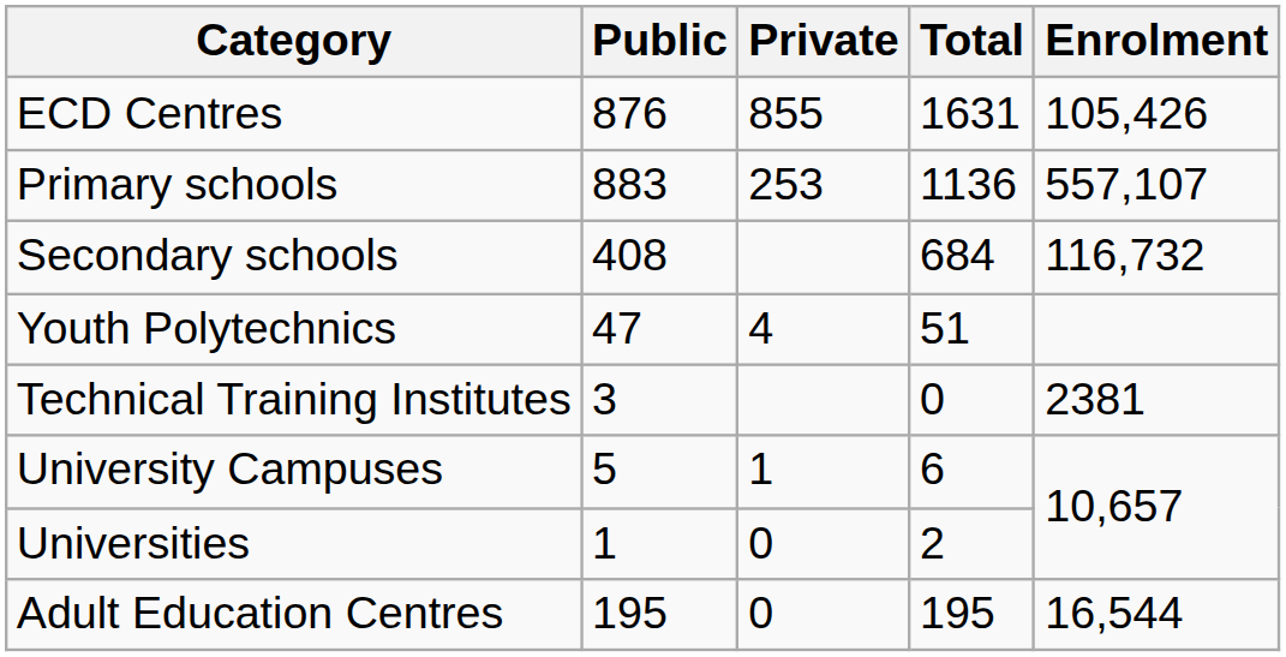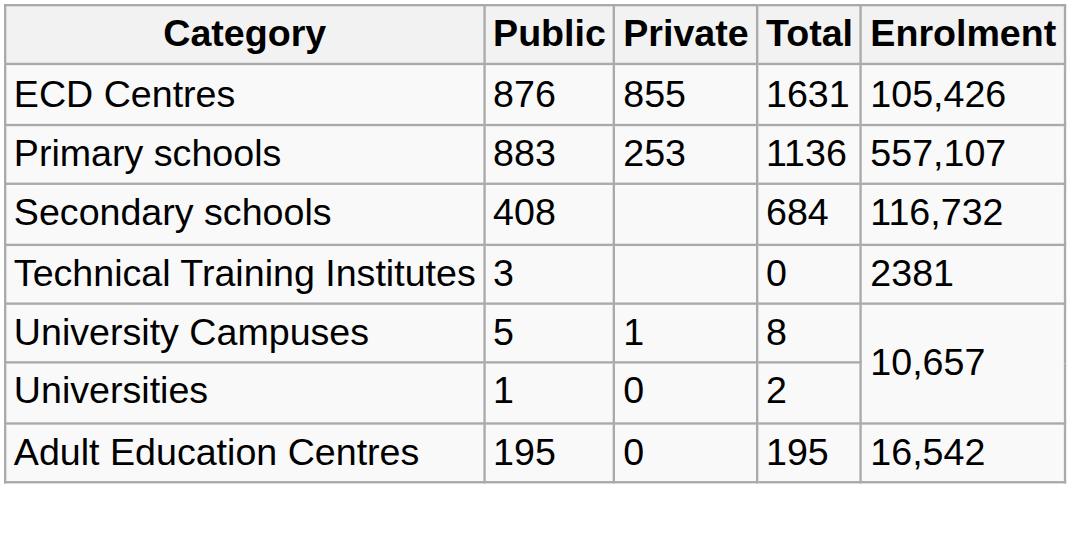 <table class="wikitable">
 <tr>
 <th>Category</th>
 <th>Public</th>
 <th>Private</th>
 <th>Total</th>
 <th>Enrolment</th>
 </tr>
 <tr>
 <td>ECD Centres</td>
 <td>876</td>
 <td>855</td>
 <td>1631</td>
 <td>105,426</td>
 </tr>
 <tr>
 <td>Primary schools</td>
 <td>883</td>
 <td>253</td>
 <td>1136</td>
 <td>557,107</td>
 </tr>
 <tr>
 <td>Secondary schools</td>
 <td>408</td>
 <td></td>
 <td>684</td>
 <td>116,732</td>
 </tr>
 <tr>
-<td>Youth Polytechnics</td>
-<td>47</td>
-<td>4</td>
-<td>51</td>
-<td></td>
-</tr>
-<tr>
 <td>Technical Training Institutes</td>
 <td>3</td>
 <td></td>
 <td>0</td>
 <td>2381</td>
 </tr>
 <tr>
 <td>University Campuses</td>
 <td>5</td>
 <td>1</td>
-<td>6</td>
+<td>8</td>
 <td rowspan="2">10,657</td>
 </tr>
 <tr>
 <td>Universities</td>
 <td>1</td>
 <td>0</td>
 <td>2</td>
 </tr>
 <tr>
 <td>Adult Education Centres</td>
 <td>195</td>
 <td>0</td>
 <td>195</td>
-<td>16,544</td>
+<td>16,542</td>
 </tr>
 </table>
